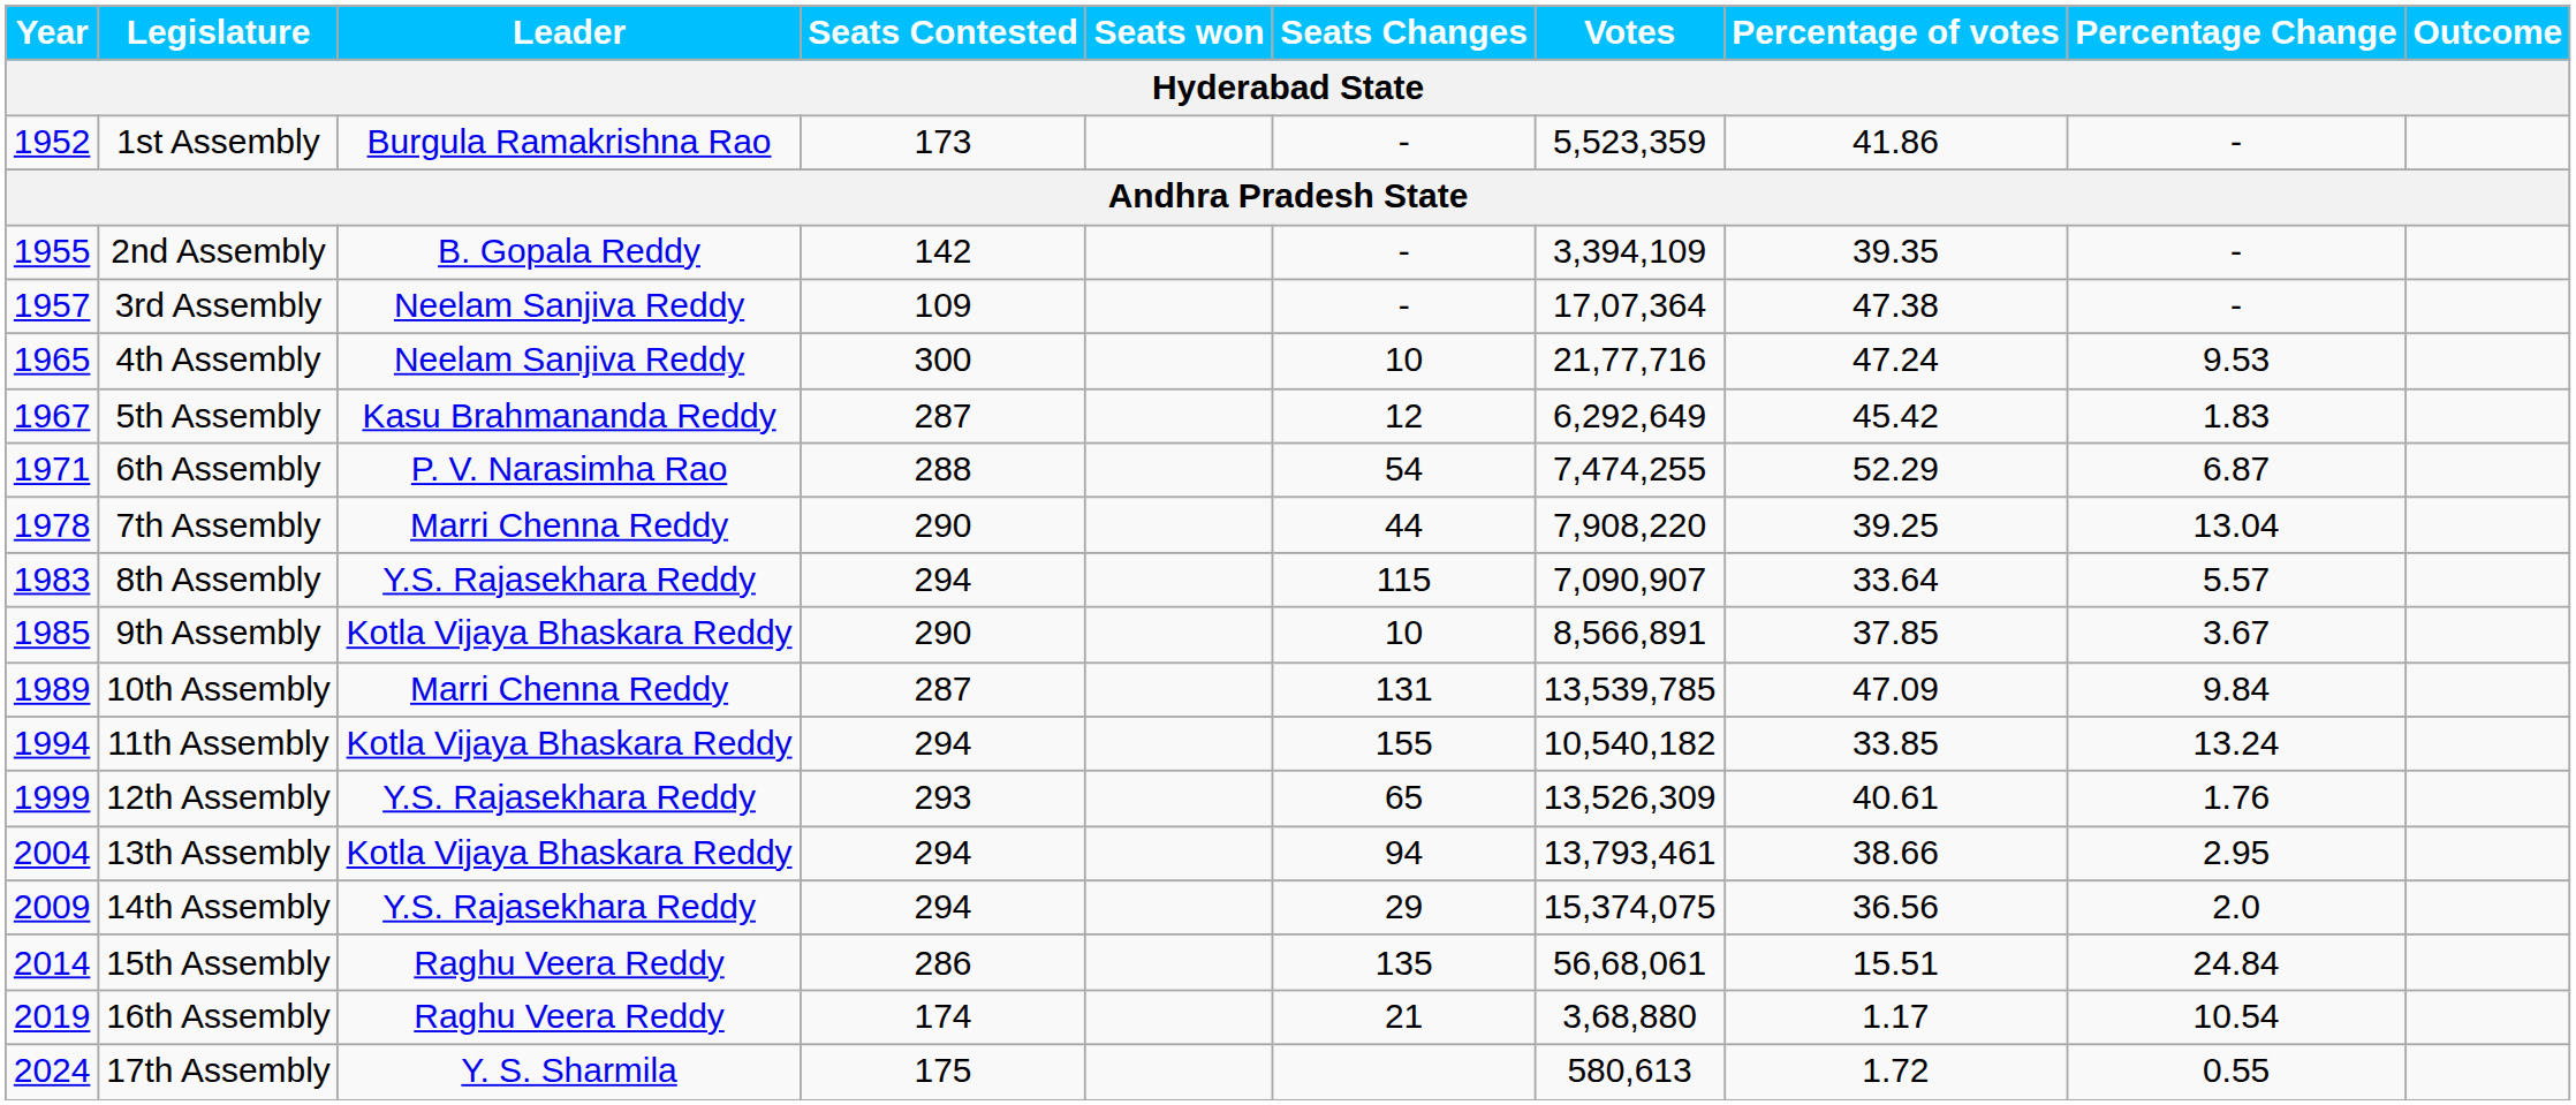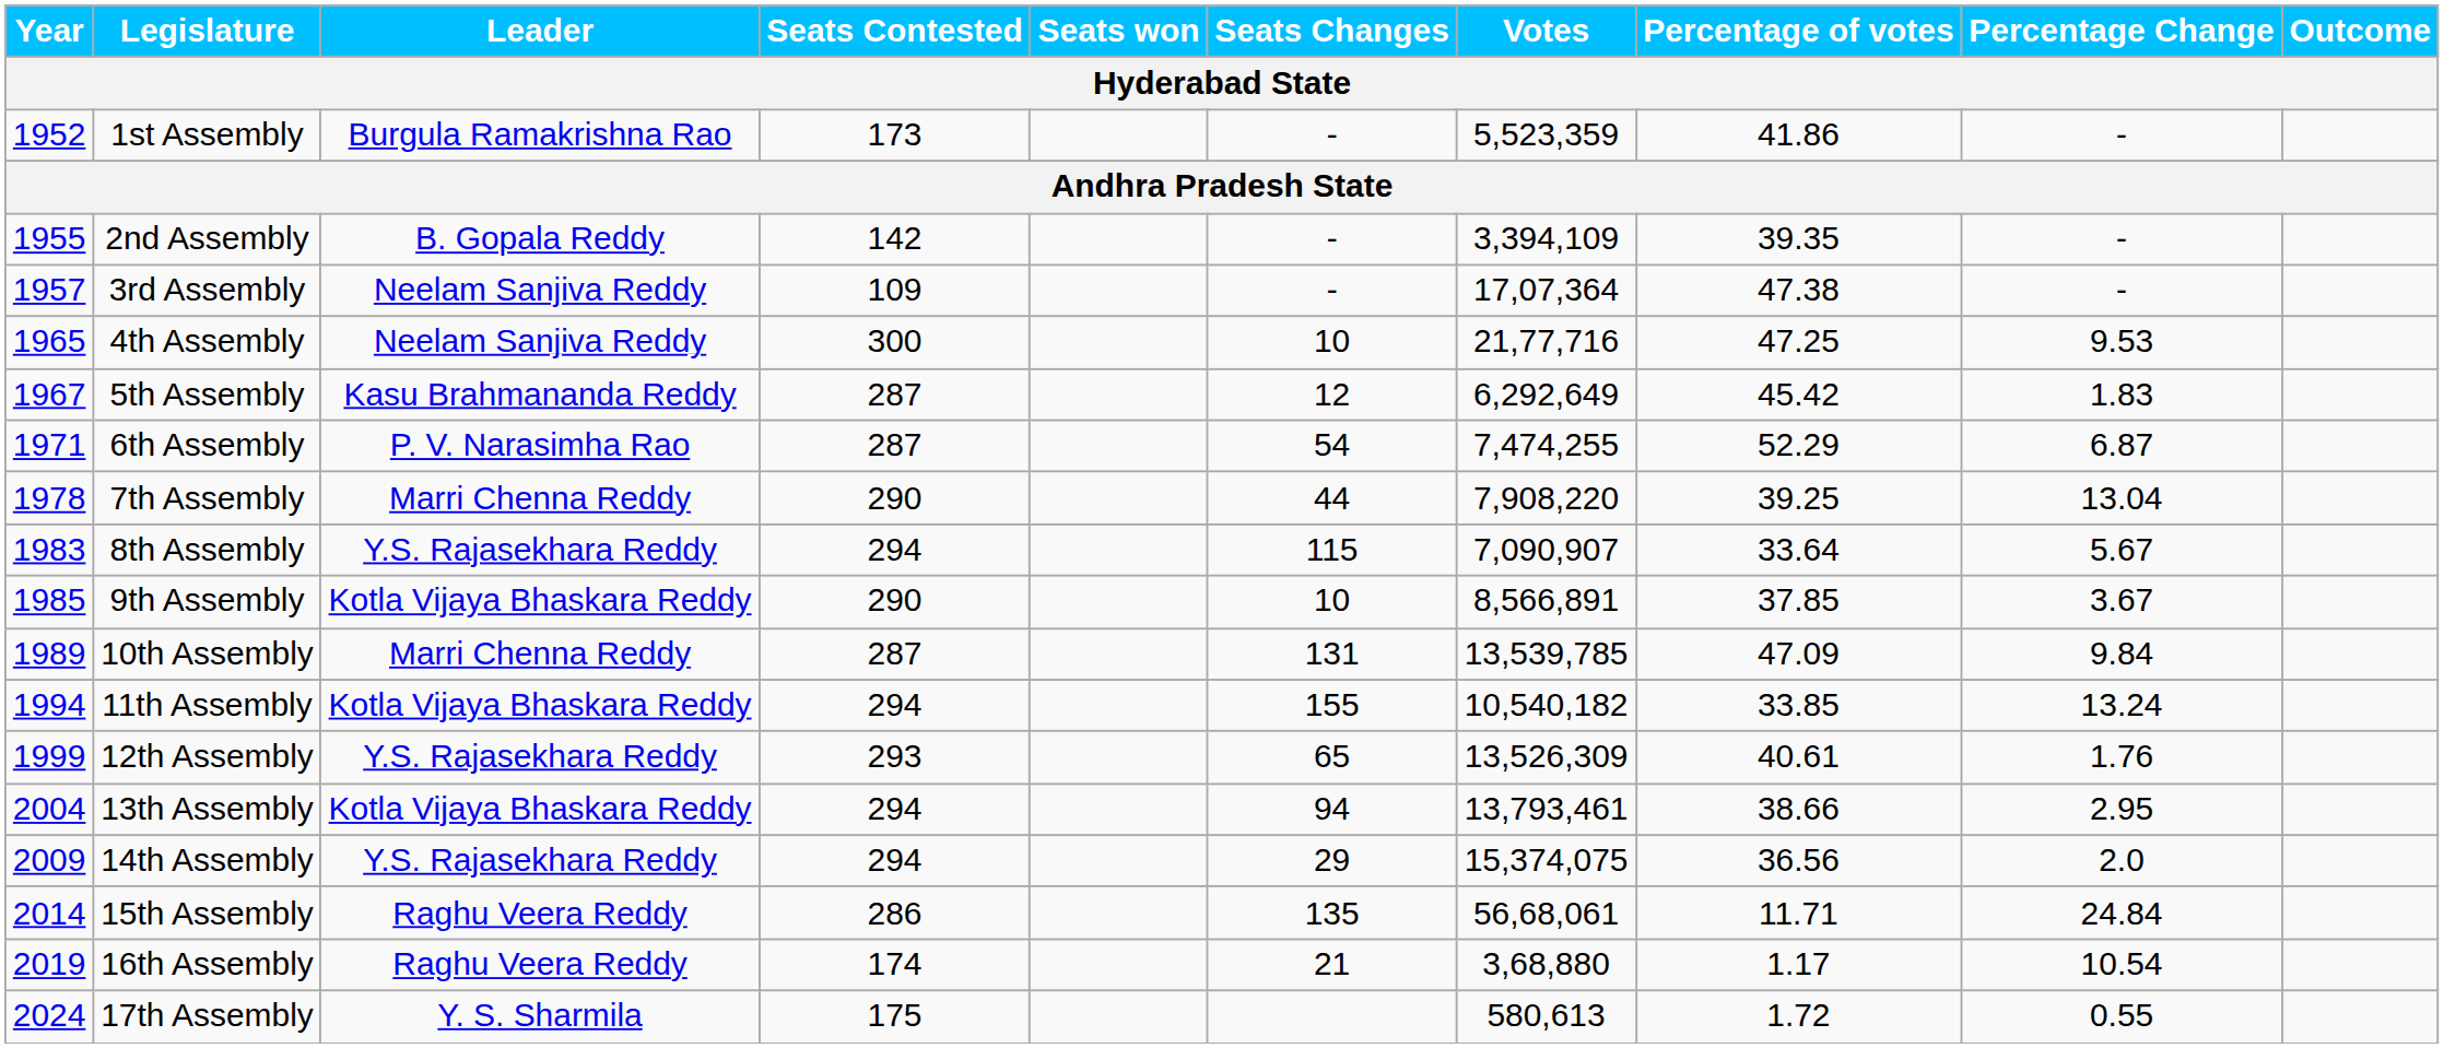 <table class="wikitable sortable" style="text-align:center">
 <tr>
 <th style="background-color:#00BFFF; color:white">Year</th>
 <th style="background-color:#00BFFF; color:white">Legislature</th>
 <th style="background-color:#00BFFF; color:white">Leader</th>
 <th style="background-color:#00BFFF; color:white">Seats Contested</th>
 <th style="background-color:#00BFFF; color:white">Seats won</th>
 <th style="background-color:#00BFFF; color:white">Seats Changes</th>
 <th style="background-color:#00BFFF; color:white">Votes</th>
 <th style="background-color:#00BFFF; color:white">Percentage of votes</th>
 <th style="background-color:#00BFFF; color:white">Percentage Change</th>
 <th style="background-color:#00BFFF; color:white">Outcome</th>
 </tr>
 <tr style="text-align:center;">
 <th colspan=10>Hyderabad State</th>
 </tr>
 <tr>
 <td><a href='#'>1952</a></td>
 <td>1st Assembly</td>
 <td><a href='#'>Burgula Ramakrishna Rao</a></td>
 <td>173</td>
 <td></td>
 <td>-</td>
 <td>5,523,359</td>
 <td>41.86</td>
 <td>-</td>
 <td></td>
 </tr>
 <tr>
 <th colspan=10>Andhra Pradesh State</th>
 </tr>
 <tr style="text-align:center;">
 <td><a href='#'>1955</a></td>
 <td>2nd Assembly</td>
 <td><a href='#'>B. Gopala Reddy</a></td>
 <td>142</td>
 <td></td>
 <td>-</td>
 <td>3,394,109</td>
 <td>39.35</td>
 <td>-</td>
 <td></td>
 </tr>
 <tr>
 <td><a href='#'>1957</a></td>
 <td>3rd Assembly</td>
 <td><a href='#'>Neelam Sanjiva Reddy</a></td>
 <td>109</td>
 <td></td>
 <td>-</td>
 <td>17,07,364</td>
 <td>47.38</td>
 <td>-</td>
 <td></td>
 </tr>
 <tr>
 <td><a href='#'>1965</a></td>
 <td>4th Assembly</td>
 <td><a href='#'>Neelam Sanjiva Reddy</a></td>
 <td>300</td>
 <td></td>
 <td> 10</td>
 <td>21,77,716</td>
-<td>47.24</td>
+<td>47.25</td>
 <td> 9.53</td>
 <td></td>
 </tr>
 <tr>
 <td><a href='#'>1967</a></td>
 <td>5th Assembly</td>
 <td><a href='#'>Kasu Brahmananda Reddy</a></td>
 <td>287</td>
 <td></td>
 <td> 12</td>
 <td>6,292,649</td>
 <td>45.42</td>
 <td> 1.83</td>
 <td></td>
 </tr>
 <tr>
 <td><a href='#'>1971</a></td>
 <td>6th Assembly</td>
 <td><a href='#'>P. V. Narasimha Rao</a></td>
-<td>288</td>
+<td>287</td>
 <td></td>
 <td> 54</td>
 <td>7,474,255</td>
 <td>52.29</td>
 <td> 6.87</td>
 <td></td>
 </tr>
 <tr>
 <td><a href='#'>1978</a></td>
 <td>7th Assembly</td>
 <td><a href='#'>Marri Chenna Reddy</a></td>
 <td>290</td>
 <td></td>
 <td> 44</td>
 <td>7,908,220</td>
 <td>39.25</td>
 <td> 13.04</td>
 <td></td>
 </tr>
 <tr>
 <td><a href='#'>1983</a></td>
 <td>8th Assembly</td>
 <td><a href='#'>Y.S. Rajasekhara Reddy</a></td>
 <td>294</td>
 <td></td>
 <td> 115</td>
 <td>7,090,907</td>
 <td>33.64</td>
-<td> 5.57</td>
+<td> 5.67</td>
 <td></td>
 </tr>
 <tr>
 <td><a href='#'>1985</a></td>
 <td>9th Assembly</td>
 <td><a href='#'>Kotla Vijaya Bhaskara Reddy</a></td>
 <td>290</td>
 <td></td>
 <td> 10</td>
 <td>8,566,891</td>
 <td>37.85</td>
 <td> 3.67</td>
 <td></td>
 </tr>
 <tr>
 <td><a href='#'>1989</a></td>
 <td>10th Assembly</td>
 <td><a href='#'>Marri Chenna Reddy</a></td>
 <td>287</td>
 <td></td>
 <td> 131</td>
 <td>13,539,785</td>
 <td>47.09</td>
 <td> 9.84</td>
 <td></td>
 </tr>
 <tr>
 <td><a href='#'>1994</a></td>
 <td>11th Assembly</td>
 <td><a href='#'>Kotla Vijaya Bhaskara Reddy</a></td>
 <td>294</td>
 <td></td>
 <td> 155</td>
 <td>10,540,182</td>
 <td>33.85</td>
 <td> 13.24</td>
 <td></td>
 </tr>
 <tr>
 <td><a href='#'>1999</a></td>
 <td>12th Assembly</td>
 <td><a href='#'>Y.S. Rajasekhara Reddy</a></td>
 <td>293</td>
 <td></td>
 <td> 65</td>
 <td>13,526,309</td>
 <td>40.61</td>
 <td> 1.76</td>
 <td></td>
 </tr>
 <tr>
 <td><a href='#'>2004</a></td>
 <td>13th Assembly</td>
 <td><a href='#'>Kotla Vijaya Bhaskara Reddy</a></td>
 <td>294</td>
 <td></td>
 <td> 94</td>
 <td>13,793,461</td>
 <td>38.66</td>
 <td> 2.95</td>
 <td></td>
 </tr>
 <tr>
 <td><a href='#'>2009</a></td>
 <td>14th Assembly</td>
 <td><a href='#'>Y.S. Rajasekhara Reddy</a></td>
 <td>294</td>
 <td></td>
 <td> 29</td>
 <td>15,374,075</td>
 <td>36.56</td>
 <td> 2.0</td>
 <td></td>
 </tr>
 <tr>
 <td><a href='#'>2014</a></td>
 <td>15th Assembly</td>
 <td><a href='#'>Raghu Veera Reddy</a></td>
 <td>286</td>
 <td></td>
 <td> 135</td>
 <td>56,68,061</td>
-<td>15.51</td>
+<td>11.71</td>
 <td> 24.84</td>
 <td></td>
 </tr>
 <tr>
 <td><a href='#'>2019</a></td>
 <td>16th Assembly</td>
 <td><a href='#'>Raghu Veera Reddy</a></td>
 <td>174</td>
 <td></td>
 <td> 21</td>
 <td>3,68,880</td>
 <td>1.17</td>
 <td> 10.54</td>
 <td></td>
 </tr>
 <tr>
 <td><a href='#'>2024</a></td>
 <td>17th Assembly</td>
 <td><a href='#'>Y. S. Sharmila</a></td>
 <td>175</td>
 <td></td>
 <td></td>
 <td>580,613</td>
 <td>1.72</td>
 <td> 0.55</td>
 <td></td>
 </tr>
 </table>
